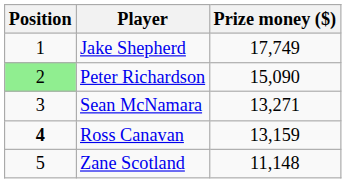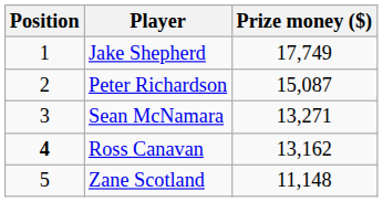 <table class=wikitable>
 <tr>
 <th>Position</th>
 <th>Player</th>
 <th>Prize money ($)</th>
 </tr>
 <tr>
 <td align=center>1</td>
 <td> <a href='#'>Jake Shepherd</a></td>
 <td align=center>17,749</td>
 </tr>
 <tr>
-<td align=center style="background: lightgreen;">2</td>
+<td align=center>2</td>
 <td> <a href='#'>Peter Richardson</a></td>
-<td align=center>15,090</td>
+<td align=center>15,087</td>
 </tr>
 <tr>
 <td align=center>3</td>
 <td> <a href='#'>Sean McNamara</a></td>
 <td align=center>13,271</td>
 </tr>
 <tr>
 <td align=center><strong>4</strong></td>
 <td> <a href='#'>Ross Canavan</a></td>
-<td align=center>13,159</td>
+<td align=center>13,162</td>
 </tr>
 <tr>
 <td align=center>5</td>
 <td> <a href='#'>Zane Scotland</a></td>
 <td align=center>11,148</td>
 </tr>
 </table>
